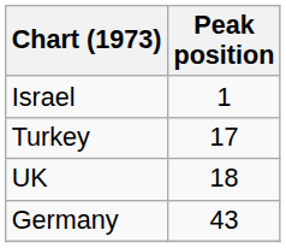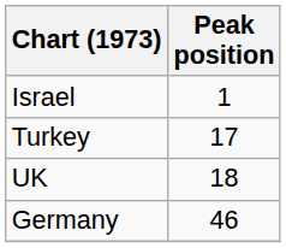 <table class="wikitable sortable">
 <tr>
 <th>Chart (1973)</th>
 <th>Peak<br>position</th>
 </tr>
 <tr>
 <td>Israel</td>
 <td style="text-align:center;">1</td>
 </tr>
 <tr>
 <td>Turkey</td>
 <td style="text-align:center;">17</td>
 </tr>
 <tr>
 <td>UK</td>
 <td style="text-align:center;">18</td>
 </tr>
 <tr>
 <td>Germany</td>
-<td style="text-align:center;">43</td>
+<td style="text-align:center;">46</td>
 </tr>
 <tr>
 </tr>
 </table>
